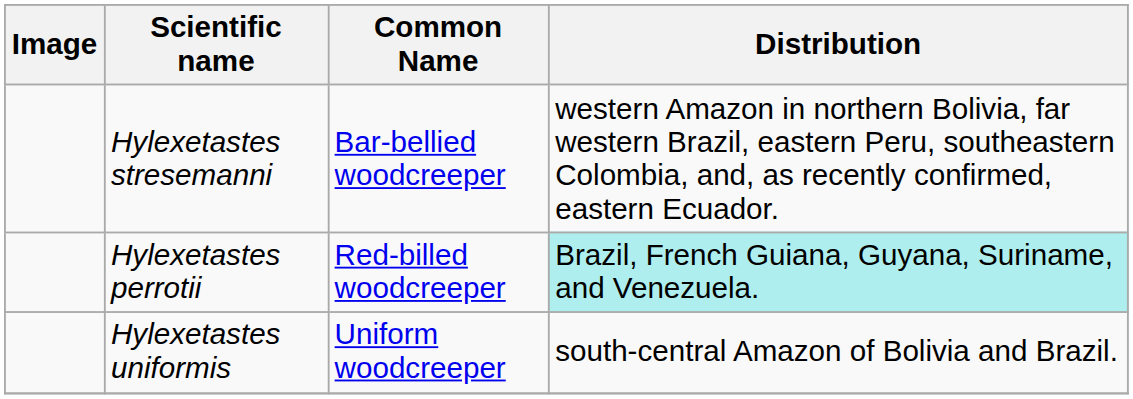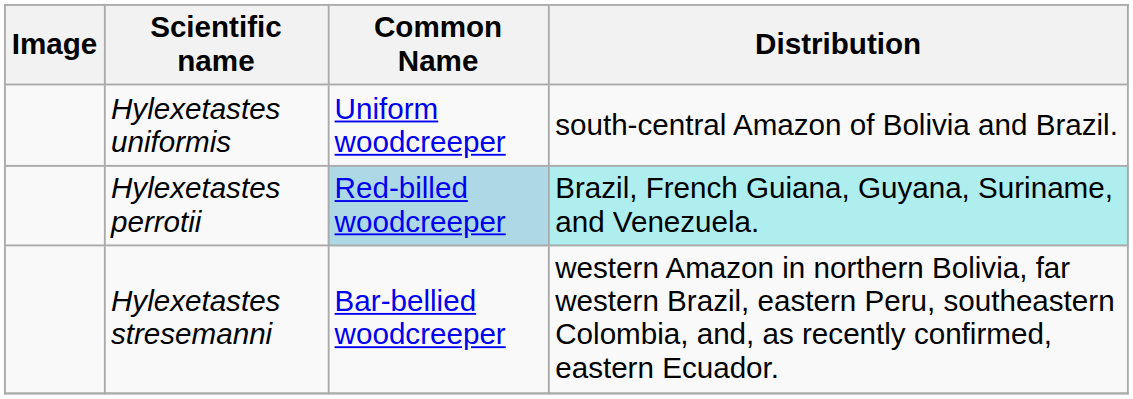 <table class="wikitable">
 <tr>
 <th>Image</th>
 <th>Scientific name</th>
 <th>Common Name</th>
 <th>Distribution</th>
 </tr>
 <tr>
 <td></td>
+<td><em>Hylexetastes uniformis</em></td>
+<td><a href='#'>Uniform woodcreeper</a></td>
+<td>south-central Amazon of Bolivia and Brazil.</td>
+</tr>
+<tr>
+<td></td>
+<td><em>Hylexetastes perrotii</em></td>
+<td style="background: lightblue;"><a href='#'>Red-billed woodcreeper</a></td>
+<td style="background: paleturquoise;">Brazil, French Guiana, Guyana, Suriname, and Venezuela.</td>
+</tr>
+<tr>
+<td></td>
 <td><em>Hylexetastes stresemanni</em></td>
 <td><a href='#'>Bar-bellied woodcreeper</a></td>
 <td>western Amazon in northern Bolivia, far western Brazil, eastern Peru, southeastern Colombia, and, as recently confirmed, eastern Ecuador.</td>
 </tr>
 <tr>
-<td></td>
-<td><em>Hylexetastes perrotii</em></td>
-<td><a href='#'>Red-billed woodcreeper</a></td>
-<td style="background: paleturquoise;">Brazil, French Guiana, Guyana, Suriname, and Venezuela.</td>
-</tr>
-<tr>
-<td></td>
-<td><em>Hylexetastes uniformis</em></td>
-<td><a href='#'>Uniform woodcreeper</a></td>
-<td>south-central Amazon of Bolivia and Brazil.</td>
-</tr>
-<tr>
 </tr>
 </table>
